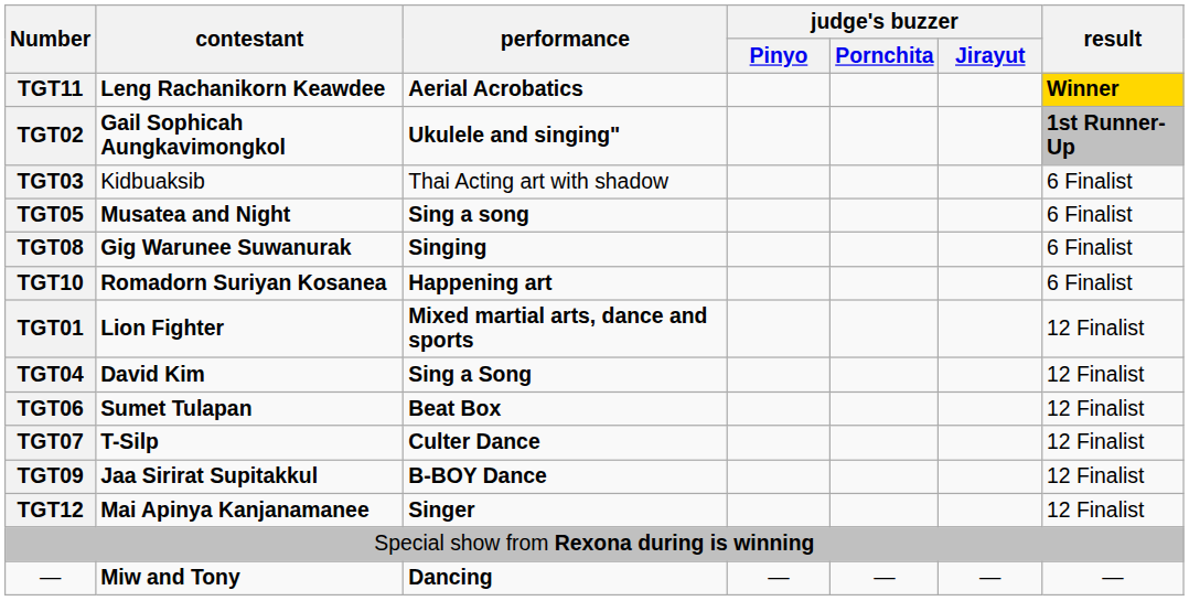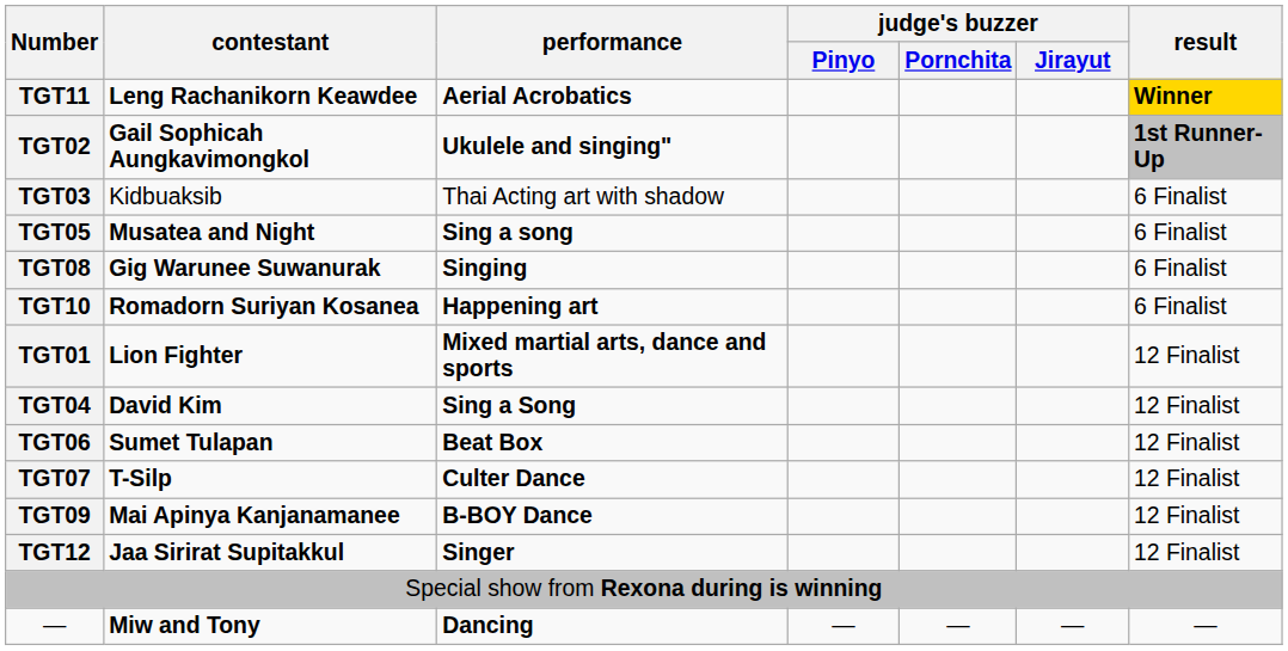 <table class="wikitable sortable" style="width:100%;">
 <tr>
 <th rowspan=2>Number</th>
 <th rowspan=2 class="unsortable">contestant</th>
 <th rowspan=2 class="unsortable">performance</th>
 <th colspan=3 class="unsortable">judge's buzzer</th>
 <th rowspan=2 class="unsortable">result</th>
 </tr>
 <tr>
 <th width="70"><a href='#'>Pinyo</a></th>
 <th width="70"><a href='#'>Pornchita</a></th>
 <th width="70"><a href='#'>Jirayut</a></th>
 </tr>
 <tr>
 <th>TGT11</th>
 <td><strong>Leng Rachanikorn Keawdee</strong></td>
 <td><strong>Aerial Acrobatics</strong></td>
 <td></td>
 <td></td>
 <td></td>
 <td style="background:gold;"><strong>Winner</strong></td>
 </tr>
 <tr>
 <th>TGT02</th>
 <td><strong>Gail Sophicah Aungkavimongkol</strong></td>
 <td><strong>Ukulele and singing" </strong></td>
 <td></td>
 <td></td>
 <td></td>
 <td style="background:silver;"><strong>1st Runner-Up</strong></td>
 </tr>
 <tr>
 <th>TGT03</th>
 <td>Kidbuaksib</td>
 <td>Thai Acting art with shadow</td>
 <td></td>
 <td></td>
 <td></td>
 <td>6 Finalist</td>
 </tr>
 <tr>
 <th>TGT05</th>
 <td><strong>Musatea and Night</strong></td>
 <td><strong>Sing a song</strong></td>
 <td></td>
 <td></td>
 <td></td>
 <td>6 Finalist</td>
 </tr>
 <tr>
 <th>TGT08</th>
 <td><strong>Gig Warunee Suwanurak</strong></td>
 <td><strong>Singing</strong></td>
 <td></td>
 <td></td>
 <td></td>
 <td>6 Finalist</td>
 </tr>
 <tr>
 <th>TGT10</th>
 <td><strong>Romadorn Suriyan Kosanea</strong></td>
 <td><strong>Happening art</strong></td>
 <td></td>
 <td></td>
 <td></td>
 <td>6 Finalist</td>
 </tr>
 <tr>
 <th>TGT01</th>
 <td><strong>Lion Fighter</strong></td>
 <td><strong>Mixed martial arts, dance and sports</strong></td>
 <td></td>
 <td></td>
 <td></td>
 <td>12 Finalist</td>
 </tr>
 <tr>
 <th>TGT04</th>
 <td><strong>David Kim</strong></td>
 <td><strong>Sing a Song</strong></td>
 <td></td>
 <td></td>
 <td></td>
 <td>12 Finalist</td>
 </tr>
 <tr>
 <th>TGT06</th>
 <td><strong>Sumet Tulapan</strong></td>
 <td><strong>Beat Box</strong></td>
 <td></td>
 <td></td>
 <td></td>
 <td>12 Finalist</td>
 </tr>
 <tr>
 <th>TGT07</th>
 <td><strong>T-Silp</strong></td>
 <td><strong>Culter Dance</strong></td>
 <td></td>
 <td></td>
 <td></td>
 <td>12 Finalist</td>
 </tr>
 <tr>
 <th>TGT09</th>
-<td><strong>Jaa Sirirat Supitakkul</strong></td>
+<td><strong>Mai Apinya Kanjanamanee</strong></td>
 <td><strong>B-BOY Dance</strong></td>
 <td></td>
 <td></td>
 <td></td>
 <td>12 Finalist</td>
 </tr>
 <tr>
 <th>TGT12</th>
-<td><strong>Mai Apinya Kanjanamanee</strong></td>
+<td><strong>Jaa Sirirat Supitakkul</strong></td>
 <td><strong>Singer</strong></td>
 <td></td>
 <td></td>
 <td></td>
 <td>12 Finalist</td>
 </tr>
 <tr>
 <td colspan=8 style="background:silver;text-align:center;">Special show from <strong>Rexona during is winning</strong></td>
 </tr>
 <tr>
 <td align="center">—</td>
 <td><strong>Miw and Tony</strong></td>
 <td><strong>Dancing</strong></td>
 <td align="center">—</td>
 <td align="center">—</td>
 <td align="center">—</td>
 <td align="center">—</td>
 </tr>
 </table>
